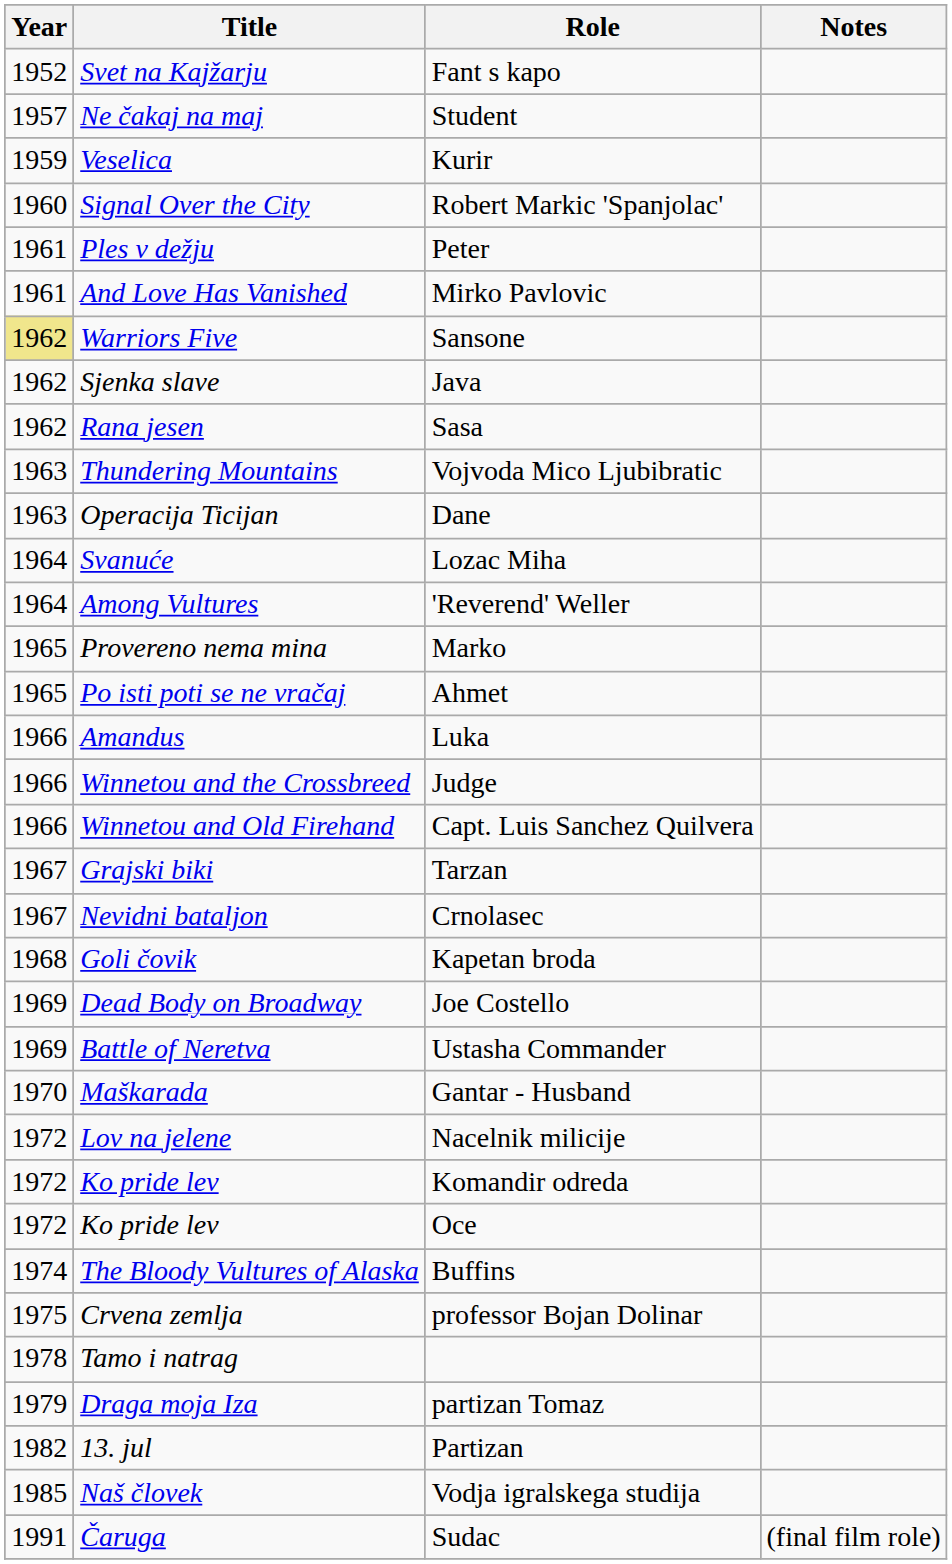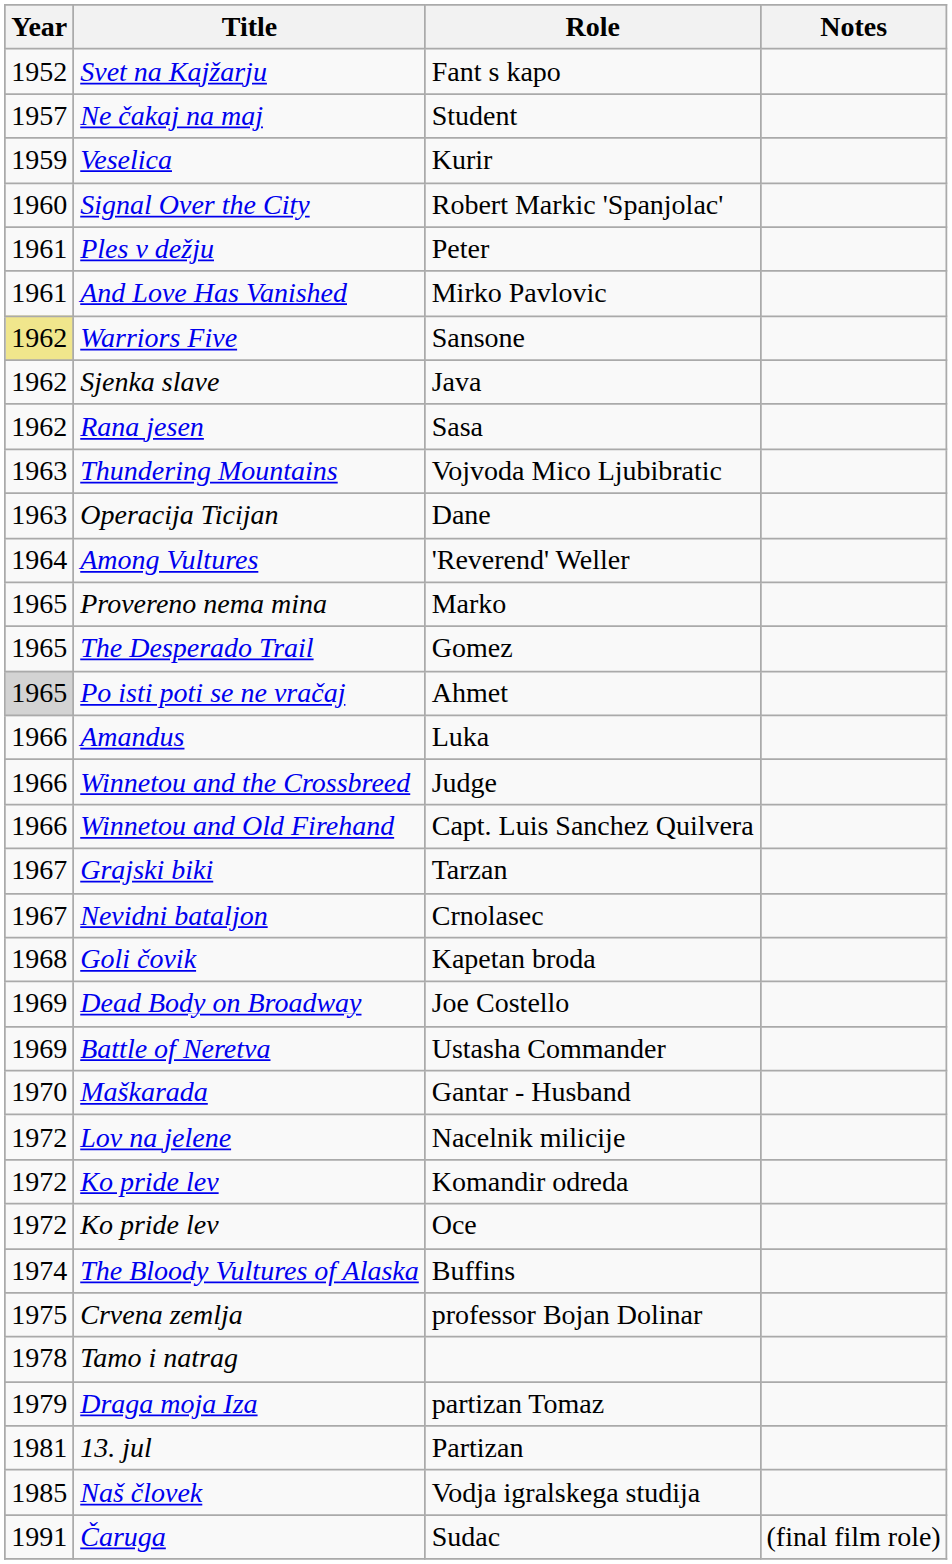 <table class="wikitable">
 <tr>
 <th>Year</th>
 <th>Title</th>
 <th>Role</th>
 <th>Notes</th>
 </tr>
 <tr>
 <td>1952</td>
 <td><em><a href='#'>Svet na Kajžarju</a></em></td>
 <td>Fant s kapo</td>
 <td></td>
 </tr>
 <tr>
 <td>1957</td>
 <td><em><a href='#'>Ne čakaj na maj</a></em></td>
 <td>Student</td>
 <td></td>
 </tr>
 <tr>
 <td>1959</td>
 <td><em><a href='#'>Veselica</a></em></td>
 <td>Kurir</td>
 <td></td>
 </tr>
 <tr>
 <td>1960</td>
 <td><em><a href='#'>Signal Over the City</a></em></td>
 <td>Robert Markic 'Spanjolac'</td>
 <td></td>
 </tr>
 <tr>
 <td>1961</td>
 <td><em><a href='#'>Ples v dežju</a></em></td>
 <td>Peter</td>
 <td></td>
 </tr>
 <tr>
 <td>1961</td>
 <td><em><a href='#'>And Love Has Vanished</a></em></td>
 <td>Mirko Pavlovic</td>
 <td></td>
 </tr>
 <tr>
 <td style="background: khaki;">1962</td>
 <td><em><a href='#'>Warriors Five</a></em></td>
 <td>Sansone</td>
 <td></td>
 </tr>
 <tr>
 <td>1962</td>
 <td><em>Sjenka slave</em></td>
 <td>Java</td>
 <td></td>
 </tr>
 <tr>
 <td>1962</td>
 <td><em><a href='#'>Rana jesen</a></em></td>
 <td>Sasa</td>
 <td></td>
 </tr>
 <tr>
 <td>1963</td>
 <td><em><a href='#'>Thundering Mountains</a></em></td>
 <td>Vojvoda Mico Ljubibratic</td>
 <td></td>
 </tr>
 <tr>
 <td>1963</td>
 <td><em>Operacija Ticijan</em></td>
 <td>Dane</td>
 <td></td>
 </tr>
 <tr>
 <td>1964</td>
-<td><em><a href='#'>Svanuće</a></em></td>
-<td>Lozac Miha</td>
-<td></td>
-</tr>
-<tr>
-<td>1964</td>
 <td><em><a href='#'>Among Vultures</a></em></td>
 <td>'Reverend' Weller</td>
 <td></td>
 </tr>
 <tr>
 <td>1965</td>
 <td><em>Provereno nema mina</em></td>
 <td>Marko</td>
 <td></td>
 </tr>
 <tr>
 <td>1965</td>
+<td><em><a href='#'>The Desperado Trail</a></em></td>
+<td>Gomez</td>
+<td></td>
+</tr>
+<tr>
+<td style="background: lightgrey;">1965</td>
 <td><em><a href='#'>Po isti poti se ne vračaj</a></em></td>
 <td>Ahmet</td>
 <td></td>
 </tr>
 <tr>
 <td>1966</td>
 <td><em><a href='#'>Amandus</a></em></td>
 <td>Luka</td>
 <td></td>
 </tr>
 <tr>
 <td>1966</td>
 <td><em><a href='#'>Winnetou and the Crossbreed</a></em></td>
 <td>Judge</td>
 <td></td>
 </tr>
 <tr>
 <td>1966</td>
 <td><em><a href='#'>Winnetou and Old Firehand</a></em></td>
 <td>Capt. Luis Sanchez Quilvera</td>
 <td></td>
 </tr>
 <tr>
 <td>1967</td>
 <td><em><a href='#'>Grajski biki</a></em></td>
 <td>Tarzan</td>
 <td></td>
 </tr>
 <tr>
 <td>1967</td>
 <td><em><a href='#'>Nevidni bataljon</a></em></td>
 <td>Crnolasec</td>
 <td></td>
 </tr>
 <tr>
 <td>1968</td>
 <td><em><a href='#'>Goli čovik</a></em></td>
 <td>Kapetan broda</td>
 <td></td>
 </tr>
 <tr>
 <td>1969</td>
 <td><em><a href='#'>Dead Body on Broadway</a></em></td>
 <td>Joe Costello</td>
 <td></td>
 </tr>
 <tr>
 <td>1969</td>
 <td><em><a href='#'>Battle of Neretva</a></em></td>
 <td>Ustasha Commander</td>
 <td></td>
 </tr>
 <tr>
 <td>1970</td>
 <td><em><a href='#'>Maškarada</a></em></td>
 <td>Gantar - Husband</td>
 <td></td>
 </tr>
 <tr>
 <td>1972</td>
 <td><em><a href='#'>Lov na jelene</a></em></td>
 <td>Nacelnik milicije</td>
 </tr>
 <tr>
 <td>1972</td>
 <td><em><a href='#'>Ko pride lev</a></em></td>
 <td>Komandir odreda</td>
 <td></td>
 </tr>
 <tr>
 <td>1972</td>
 <td><em>Ko pride lev</em></td>
 <td>Oce</td>
 <td></td>
 </tr>
 <tr>
 <td>1974</td>
 <td><em><a href='#'>The Bloody Vultures of Alaska</a></em></td>
 <td>Buffins</td>
 <td></td>
 </tr>
 <tr>
 <td>1975</td>
 <td><em>Crvena zemlja</em></td>
 <td>professor Bojan Dolinar</td>
 <td></td>
 </tr>
 <tr>
 <td>1978</td>
 <td><em>Tamo i natrag</em></td>
 <td></td>
 <td></td>
 </tr>
 <tr>
 <td>1979</td>
 <td><em><a href='#'>Draga moja Iza</a></em></td>
 <td>partizan Tomaz</td>
 <td></td>
 </tr>
 <tr>
-<td>1982</td>
+<td>1981</td>
 <td><em>13. jul</em></td>
 <td>Partizan</td>
 <td></td>
 </tr>
 <tr>
 <td>1985</td>
 <td><em><a href='#'>Naš človek</a></em></td>
 <td>Vodja igralskega studija</td>
 <td></td>
 </tr>
 <tr>
 <td>1991</td>
 <td><em><a href='#'>Čaruga</a></em></td>
 <td>Sudac</td>
 <td>(final film role)</td>
 </tr>
 </table>
